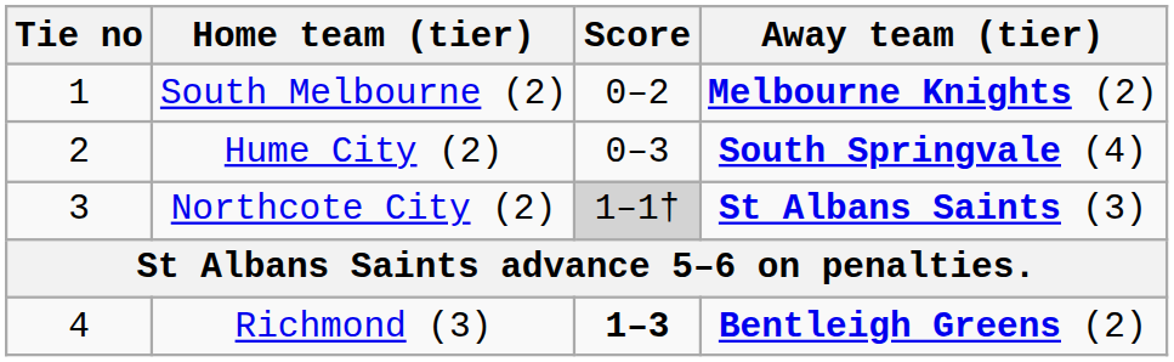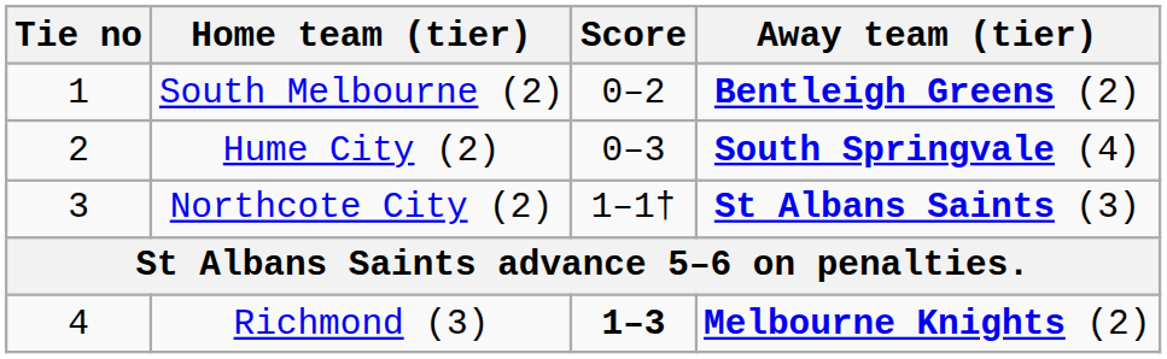 <table class="wikitable" style="text-align:center">
 <tr>
 <th>Tie no</th>
 <th>Home team (tier)</th>
 <th>Score</th>
 <th>Away team (tier)</th>
 </tr>
 <tr>
 <td>1</td>
 <td><a href='#'>South Melbourne</a> (2)</td>
 <td>0–2</td>
-<td><strong><a href='#'>Melbourne Knights</a></strong> (2)</td>
+<td><strong><a href='#'>Bentleigh Greens</a></strong> (2)</td>
 </tr>
 <tr>
 <td>2</td>
 <td><a href='#'>Hume City</a> (2)</td>
 <td>0–3</td>
 <td><strong><a href='#'>South Springvale</a></strong> (4)</td>
 </tr>
 <tr>
 <td>3</td>
 <td><a href='#'>Northcote City</a> (2)</td>
-<td style="background: lightgrey;">1–1†</td>
+<td>1–1†</td>
 <td><strong><a href='#'>St Albans Saints</a></strong> (3)</td>
 </tr>
 <tr>
 <th colspan=4><strong>St Albans Saints advance 5–6 on penalties.</strong></th>
 </tr>
 <tr>
 <td>4</td>
 <td><a href='#'>Richmond</a> (3)</td>
 <td><strong>1–3</strong></td>
-<td><strong><a href='#'>Bentleigh Greens</a></strong> (2)</td>
+<td><strong><a href='#'>Melbourne Knights</a></strong> (2)</td>
 </tr>
 </table>
